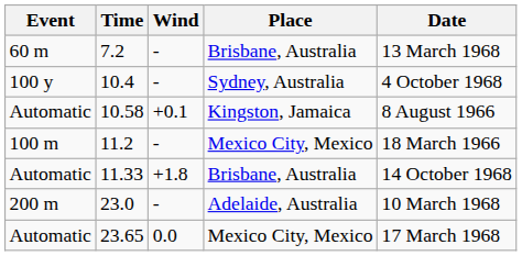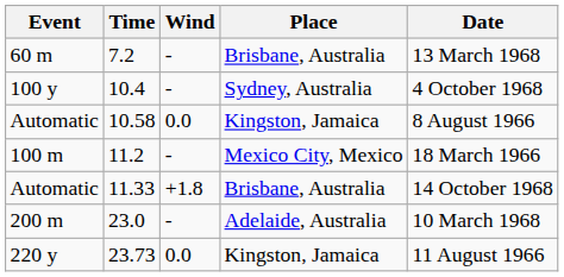 <table class="wikitable">
 <tr>
 <th>Event</th>
 <th>Time</th>
 <th>Wind</th>
 <th>Place</th>
 <th>Date</th>
 </tr>
 <tr>
 <td>60 m</td>
 <td>7.2</td>
 <td>-</td>
 <td><a href='#'>Brisbane</a>, Australia</td>
 <td>13 March 1968</td>
 </tr>
 <tr>
 <td>100 y</td>
 <td>10.4</td>
 <td>-</td>
 <td><a href='#'>Sydney</a>, Australia</td>
 <td>4 October 1968</td>
 </tr>
 <tr>
 <td>Automatic</td>
 <td>10.58</td>
-<td>+0.1</td>
+<td>0.0</td>
 <td><a href='#'>Kingston</a>, Jamaica</td>
 <td>8 August 1966</td>
 </tr>
 <tr>
 <td>100 m</td>
 <td>11.2</td>
 <td>-</td>
 <td><a href='#'>Mexico City</a>, Mexico</td>
 <td>18 March 1966</td>
 </tr>
 <tr>
 <td>Automatic</td>
 <td>11.33</td>
 <td>+1.8</td>
 <td><a href='#'>Brisbane</a>, Australia</td>
 <td>14 October 1968</td>
 </tr>
 <tr>
 <td>200 m</td>
 <td>23.0</td>
 <td>-</td>
 <td><a href='#'>Adelaide</a>, Australia</td>
 <td>10 March 1968</td>
 </tr>
 <tr>
-<td>Automatic</td>
-<td>23.65</td>
+<td>220 y</td>
+<td>23.73</td>
 <td>0.0</td>
-<td>Mexico City, Mexico</td>
-<td>17 March 1968</td>
+<td>Kingston, Jamaica</td>
+<td>11 August 1966</td>
 </tr>
 </table>
